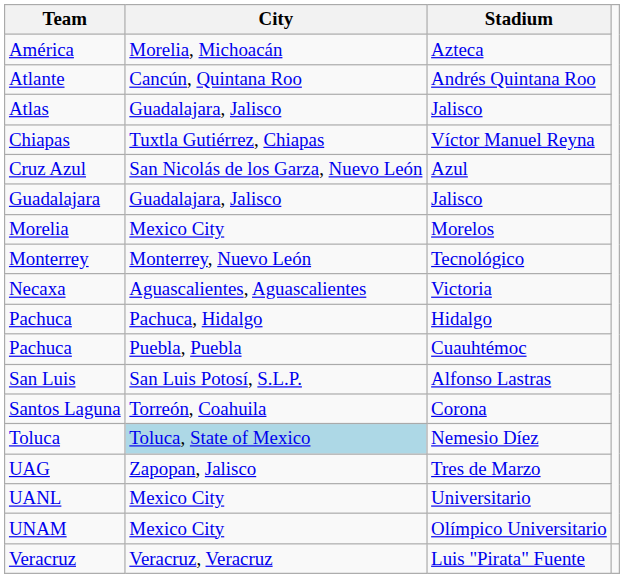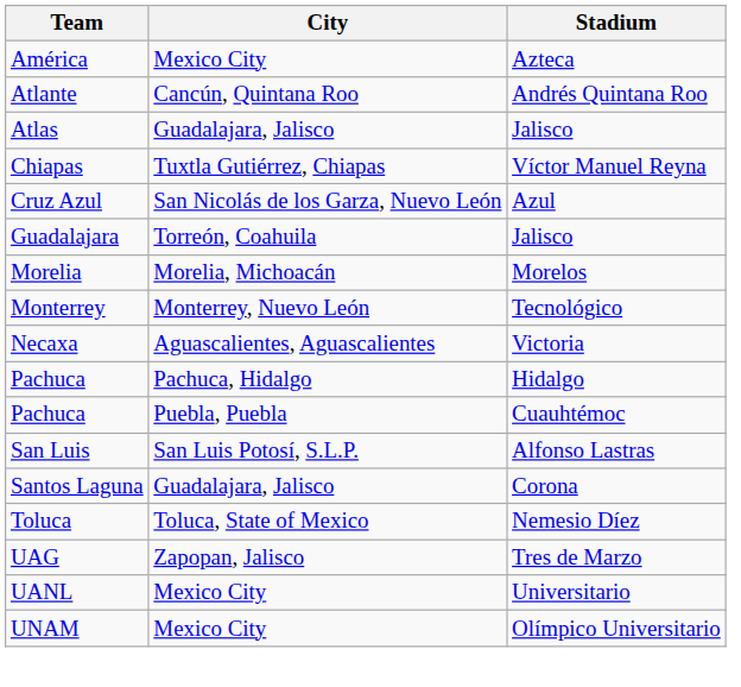 <table class="wikitable" class="toccolours sortable">
 <tr>
 <th>Team</th>
 <th>City</th>
 <th>Stadium</th>
 </tr>
 <tr>
 <td><a href='#'>América</a></td>
-<td><a href='#'>Morelia</a>, <a href='#'>Michoacán</a></td>
+<td><a href='#'>Mexico City</a></td>
 <td><a href='#'>Azteca</a></td>
 </tr>
 <tr>
 <td><a href='#'>Atlante</a></td>
 <td><a href='#'>Cancún</a>, <a href='#'>Quintana Roo</a></td>
 <td><a href='#'>Andrés Quintana Roo</a></td>
 </tr>
 <tr>
 <td><a href='#'>Atlas</a></td>
 <td><a href='#'>Guadalajara</a>, <a href='#'>Jalisco</a></td>
 <td><a href='#'>Jalisco</a></td>
 </tr>
 <tr>
 <td><a href='#'>Chiapas</a></td>
 <td><a href='#'>Tuxtla Gutiérrez</a>, <a href='#'>Chiapas</a></td>
 <td><a href='#'>Víctor Manuel Reyna</a></td>
 </tr>
 <tr>
 <td><a href='#'>Cruz Azul</a></td>
 <td><a href='#'>San Nicolás de los Garza</a>, <a href='#'>Nuevo León</a></td>
 <td><a href='#'>Azul</a></td>
 </tr>
 <tr>
 <td><a href='#'>Guadalajara</a></td>
-<td><a href='#'>Guadalajara</a>, <a href='#'>Jalisco</a></td>
+<td><a href='#'>Torreón</a>, <a href='#'>Coahuila</a></td>
 <td><a href='#'>Jalisco</a></td>
 </tr>
 <tr>
 <td><a href='#'>Morelia</a></td>
-<td><a href='#'>Mexico City</a></td>
+<td><a href='#'>Morelia</a>, <a href='#'>Michoacán</a></td>
 <td><a href='#'>Morelos</a></td>
 </tr>
 <tr>
 <td><a href='#'>Monterrey</a></td>
 <td><a href='#'>Monterrey</a>, <a href='#'>Nuevo León</a></td>
 <td><a href='#'>Tecnológico</a></td>
 </tr>
 <tr>
 <td><a href='#'>Necaxa</a></td>
 <td><a href='#'>Aguascalientes</a>, <a href='#'>Aguascalientes</a></td>
 <td><a href='#'>Victoria</a></td>
 </tr>
 <tr>
 <td><a href='#'>Pachuca</a></td>
 <td><a href='#'>Pachuca</a>, <a href='#'>Hidalgo</a></td>
 <td><a href='#'>Hidalgo</a></td>
 </tr>
 <tr>
 <td><a href='#'>Pachuca</a></td>
 <td><a href='#'>Puebla</a>, <a href='#'>Puebla</a></td>
 <td><a href='#'>Cuauhtémoc</a></td>
 </tr>
 <tr>
 <td><a href='#'>San Luis</a></td>
 <td><a href='#'>San Luis Potosí</a>, <a href='#'>S.L.P.</a></td>
 <td><a href='#'>Alfonso Lastras</a></td>
 </tr>
 <tr>
 <td><a href='#'>Santos Laguna</a></td>
-<td><a href='#'>Torreón</a>, <a href='#'>Coahuila</a></td>
+<td><a href='#'>Guadalajara</a>, <a href='#'>Jalisco</a></td>
 <td><a href='#'>Corona</a></td>
 </tr>
 <tr>
 <td><a href='#'>Toluca</a></td>
-<td style="background: lightblue;"><a href='#'>Toluca</a>, <a href='#'>State of Mexico</a></td>
+<td><a href='#'>Toluca</a>, <a href='#'>State of Mexico</a></td>
 <td><a href='#'>Nemesio Díez</a></td>
 </tr>
 <tr>
 <td><a href='#'>UAG</a></td>
 <td><a href='#'>Zapopan</a>, <a href='#'>Jalisco</a></td>
 <td><a href='#'>Tres de Marzo</a></td>
 </tr>
 <tr>
 <td><a href='#'>UANL</a></td>
 <td><a href='#'>Mexico City</a></td>
 <td><a href='#'>Universitario</a></td>
 </tr>
 <tr>
 <td><a href='#'>UNAM</a></td>
 <td><a href='#'>Mexico City</a></td>
 <td><a href='#'>Olímpico Universitario</a></td>
 </tr>
-<tr>
-<td><a href='#'>Veracruz</a></td>
-<td><a href='#'>Veracruz</a>, <a href='#'>Veracruz</a></td>
-<td><a href='#'>Luis "Pirata" Fuente</a></td>
-<td></td>
-</tr>
 </table>
